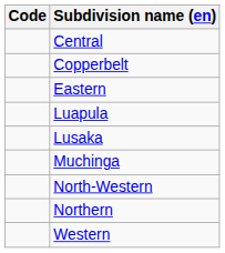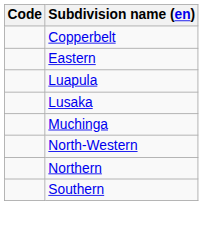 <table class="wikitable sortable">
 <tr>
 <th>Code</th>
 <th>Subdivision name (<a href='#'>en</a>)</th>
-</tr>
-<tr>
-<td></td>
-<td><a href='#'>Central</a></td>
 </tr>
 <tr>
 <td></td>
 <td><a href='#'>Copperbelt</a></td>
 </tr>
 <tr>
 <td></td>
 <td><a href='#'>Eastern</a></td>
 </tr>
 <tr>
 <td></td>
 <td><a href='#'>Luapula</a></td>
 </tr>
 <tr>
 <td></td>
 <td><a href='#'>Lusaka</a></td>
 </tr>
 <tr>
 <td></td>
 <td><a href='#'>Muchinga</a></td>
 </tr>
 <tr>
 <td></td>
 <td><a href='#'>North-Western</a></td>
 </tr>
 <tr>
 <td></td>
 <td><a href='#'>Northern</a></td>
 </tr>
 <tr>
 <td></td>
-<td><a href='#'>Western</a></td>
+<td><a href='#'>Southern</a></td>
 </tr>
 </table>
